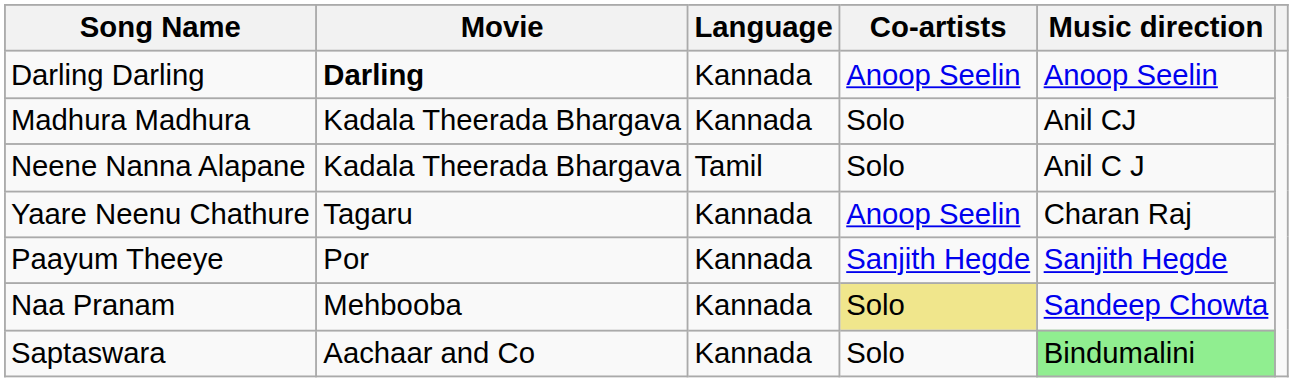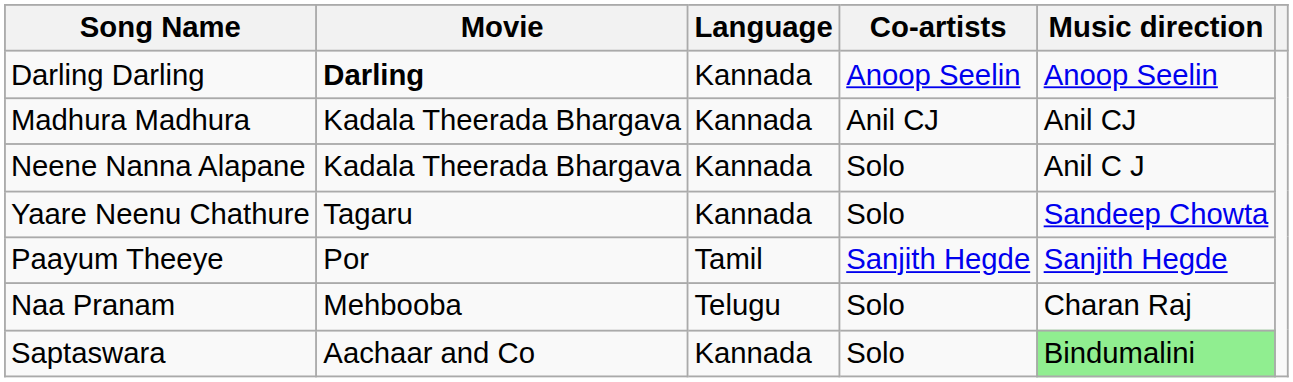 <table class="wikitable" style="margin:auto">
 <tr>
 <th>Song Name</th>
 <th>Movie</th>
 <th>Language</th>
 <th>Co-artists</th>
 <th>Music direction</th>
 <th></th>
 </tr>
 <tr>
 <td>Darling Darling</td>
 <td><strong>Darling</strong></td>
 <td>Kannada</td>
 <td><a href='#'>Anoop Seelin</a></td>
 <td><a href='#'>Anoop Seelin</a></td>
 </tr>
 <tr>
 <td>Madhura Madhura</td>
 <td>Kadala Theerada Bhargava</td>
 <td>Kannada</td>
-<td>Solo</td>
+<td>Anil CJ</td>
 <td>Anil CJ</td>
 </tr>
 <tr>
 <td>Neene Nanna Alapane</td>
 <td>Kadala Theerada Bhargava</td>
-<td>Tamil</td>
+<td>Kannada</td>
 <td>Solo</td>
 <td>Anil C J</td>
 </tr>
 <tr>
 <td>Yaare Neenu Chathure</td>
 <td>Tagaru</td>
 <td>Kannada</td>
-<td><a href='#'>Anoop Seelin</a></td>
-<td>Charan Raj</td>
+<td>Solo</td>
+<td><a href='#'>Sandeep Chowta</a></td>
 </tr>
 <tr>
 <td>Paayum Theeye</td>
 <td>Por</td>
-<td>Kannada</td>
+<td>Tamil</td>
 <td><a href='#'>Sanjith Hegde</a></td>
 <td><a href='#'>Sanjith Hegde</a></td>
 </tr>
 <tr>
 <td>Naa Pranam</td>
 <td>Mehbooba</td>
-<td>Kannada</td>
-<td style="background: khaki;">Solo</td>
-<td><a href='#'>Sandeep Chowta</a></td>
+<td>Telugu</td>
+<td>Solo</td>
+<td>Charan Raj</td>
 </tr>
 <tr>
 <td>Saptaswara</td>
 <td>Aachaar and Co</td>
 <td>Kannada</td>
 <td>Solo</td>
 <td style="background: lightgreen;">Bindumalini</td>
 </tr>
 </table>
